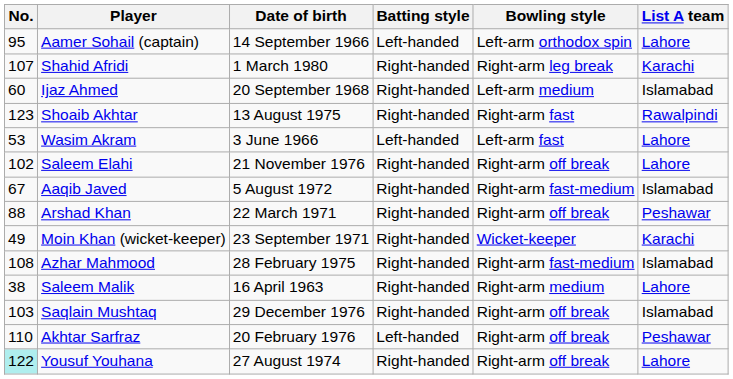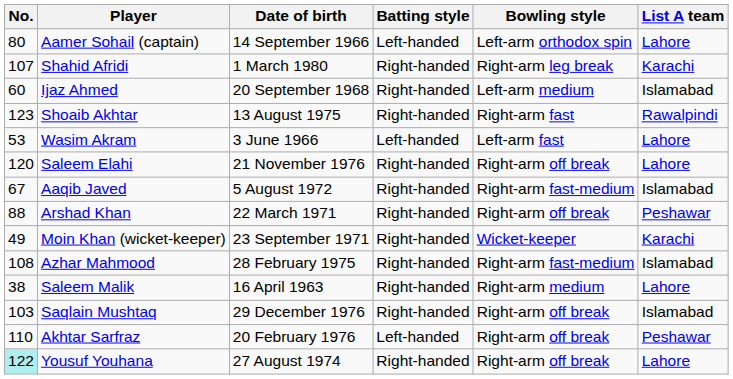 <table class="wikitable">
 <tr>
 <th>No.</th>
 <th>Player</th>
 <th>Date of birth</th>
 <th>Batting style</th>
 <th>Bowling style</th>
 <th><a href='#'>List A</a> team</th>
 </tr>
 <tr>
-<td>95</td>
+<td>80</td>
 <td><a href='#'>Aamer Sohail</a> (captain)</td>
 <td>14 September 1966</td>
 <td>Left-handed</td>
 <td>Left-arm <a href='#'>orthodox spin</a></td>
 <td><a href='#'>Lahore</a></td>
 </tr>
 <tr>
 <td>107</td>
 <td><a href='#'>Shahid Afridi</a></td>
 <td>1 March 1980</td>
 <td>Right-handed</td>
 <td>Right-arm <a href='#'>leg break</a></td>
 <td><a href='#'>Karachi</a></td>
 </tr>
 <tr>
 <td>60</td>
 <td><a href='#'>Ijaz Ahmed</a></td>
 <td>20 September 1968</td>
 <td>Right-handed</td>
 <td>Left-arm <a href='#'>medium</a></td>
 <td>Islamabad</td>
 </tr>
 <tr>
 <td>123</td>
 <td><a href='#'>Shoaib Akhtar</a></td>
 <td>13 August 1975</td>
 <td>Right-handed</td>
 <td>Right-arm <a href='#'>fast</a></td>
 <td><a href='#'>Rawalpindi</a></td>
 </tr>
 <tr>
 <td>53</td>
 <td><a href='#'>Wasim Akram</a></td>
 <td>3 June 1966</td>
 <td>Left-handed</td>
 <td>Left-arm <a href='#'>fast</a></td>
 <td><a href='#'>Lahore</a></td>
 </tr>
 <tr>
-<td>102</td>
+<td>120</td>
 <td><a href='#'>Saleem Elahi</a></td>
 <td>21 November 1976</td>
 <td>Right-handed</td>
 <td>Right-arm <a href='#'>off break</a></td>
 <td><a href='#'>Lahore</a></td>
 </tr>
 <tr>
 <td>67</td>
 <td><a href='#'>Aaqib Javed</a></td>
 <td>5 August 1972</td>
 <td>Right-handed</td>
 <td>Right-arm <a href='#'>fast-medium</a></td>
 <td>Islamabad</td>
 </tr>
 <tr>
 <td>88</td>
 <td><a href='#'>Arshad Khan</a></td>
 <td>22 March 1971</td>
 <td>Right-handed</td>
 <td>Right-arm <a href='#'>off break</a></td>
 <td><a href='#'>Peshawar</a></td>
 </tr>
 <tr>
 <td>49</td>
 <td><a href='#'>Moin Khan</a> (wicket-keeper)</td>
 <td>23 September 1971</td>
 <td>Right-handed</td>
 <td><a href='#'>Wicket-keeper</a></td>
 <td><a href='#'>Karachi</a></td>
 </tr>
 <tr>
 <td>108</td>
 <td><a href='#'>Azhar Mahmood</a></td>
 <td>28 February 1975</td>
 <td>Right-handed</td>
 <td>Right-arm <a href='#'>fast-medium</a></td>
 <td>Islamabad</td>
 </tr>
 <tr>
 <td>38</td>
 <td><a href='#'>Saleem Malik</a></td>
 <td>16 April 1963</td>
 <td>Right-handed</td>
 <td>Right-arm <a href='#'>medium</a></td>
 <td><a href='#'>Lahore</a></td>
 </tr>
 <tr>
 <td>103</td>
 <td><a href='#'>Saqlain Mushtaq</a></td>
 <td>29 December 1976</td>
 <td>Right-handed</td>
 <td>Right-arm <a href='#'>off break</a></td>
 <td>Islamabad</td>
 </tr>
 <tr>
 <td>110</td>
 <td><a href='#'>Akhtar Sarfraz</a></td>
 <td>20 February 1976</td>
 <td>Left-handed</td>
 <td>Right-arm <a href='#'>off break</a></td>
 <td><a href='#'>Peshawar</a></td>
 </tr>
 <tr>
 <td style="background: paleturquoise;">122</td>
 <td><a href='#'>Yousuf Youhana</a></td>
 <td>27 August 1974</td>
 <td>Right-handed</td>
 <td>Right-arm <a href='#'>off break</a></td>
 <td><a href='#'>Lahore</a></td>
 </tr>
 </table>
